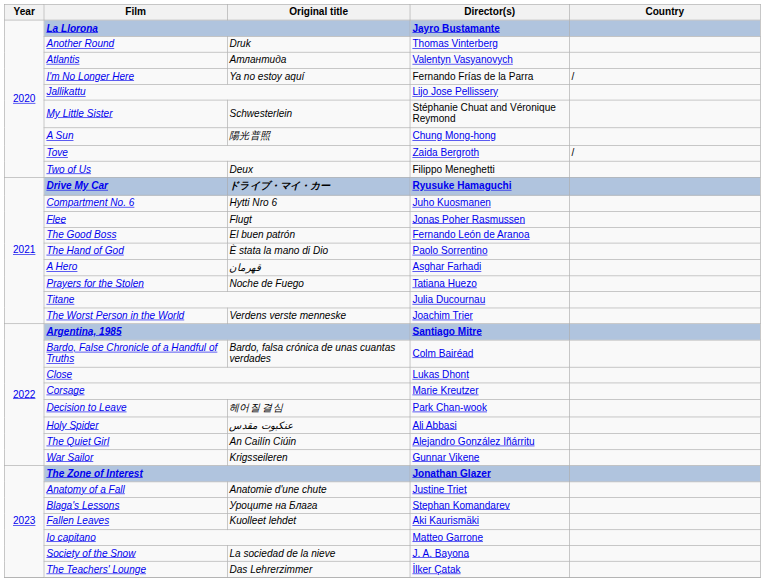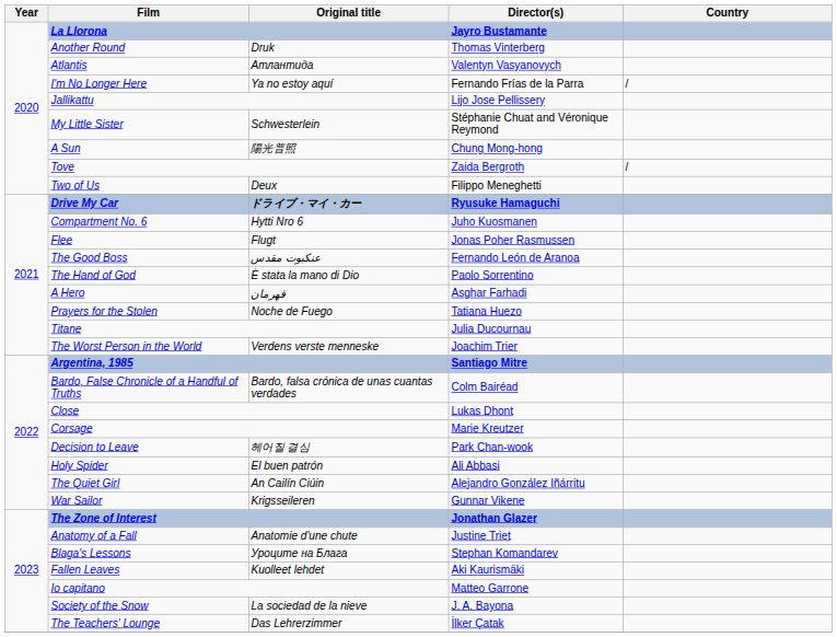 <table class="wikitable" style="width:95%;" cellpadding="5">
 <tr>
 <th style="width:5%;">Year</th>
 <th style="width:23%;">Film</th>
 <th style="width:23%;">Original title</th>
 <th style="width:20%;">Director(s)</th>
 <th style="width:24%;">Country</th>
 </tr>
 <tr>
 <td rowspan="9" style="text-align:center;"><a href='#'>2020</a><br></td>
 <td style="background:#B0C4DE;" colspan="2"><strong><em><a href='#'>La Llorona</a></em></strong></td>
 <td style="background:#B0C4DE;"><strong><a href='#'>Jayro Bustamante</a></strong></td>
 <td style="background:#B0C4DE;"><strong></strong></td>
 </tr>
 <tr>
 <td><em><a href='#'>Another Round</a></em></td>
 <td><em>Druk</em></td>
 <td><a href='#'>Thomas Vinterberg</a></td>
 <td></td>
 </tr>
 <tr>
 <td><em><a href='#'>Atlantis</a></em></td>
 <td><em>Атлантида</em></td>
 <td><a href='#'>Valentyn Vasyanovych</a></td>
 <td></td>
 </tr>
 <tr>
 <td><em><a href='#'>I'm No Longer Here</a></em></td>
 <td><em>Ya no estoy aquí</em></td>
 <td>Fernando Frías de la Parra</td>
 <td> / </td>
 </tr>
 <tr>
 <td colspan="2"><em><a href='#'>Jallikattu</a></em></td>
 <td><a href='#'>Lijo Jose Pellissery</a></td>
 <td></td>
 </tr>
 <tr>
 <td><em><a href='#'>My Little Sister</a></em></td>
 <td><em>Schwesterlein</em></td>
 <td>Stéphanie Chuat and Véronique Reymond</td>
 <td></td>
 </tr>
 <tr>
 <td><em><a href='#'>A Sun</a></em></td>
 <td><em> 陽光普照</em></td>
 <td><a href='#'>Chung Mong-hong</a></td>
 <td></td>
 </tr>
 <tr>
 <td colspan=2><em><a href='#'>Tove</a></em></td>
 <td><a href='#'>Zaida Bergroth</a></td>
 <td> / </td>
 </tr>
 <tr>
 <td><em><a href='#'>Two of Us</a></em></td>
 <td><em>Deux</em></td>
 <td>Filippo Meneghetti</td>
 <td></td>
 </tr>
 <tr>
 <td rowspan="9" style="text-align:center;"><a href='#'>2021</a><br></td>
 <td style="background:#B0C4DE;"><strong><em><a href='#'>Drive My Car</a></em></strong></td>
 <td style="background:#B0C4DE;"><strong><em>ドライブ・マイ・カー</em></strong></td>
 <td style="background:#B0C4DE;"><strong><a href='#'>Ryusuke Hamaguchi</a></strong></td>
 <td style="background:#B0C4DE;"><strong></strong></td>
 </tr>
 <tr>
 <td><em><a href='#'>Compartment No. 6</a></em></td>
 <td><em>Hytti Nro 6</em></td>
 <td><a href='#'>Juho Kuosmanen</a></td>
 <td></td>
 </tr>
 <tr>
 <td><em><a href='#'>Flee</a></em></td>
 <td><em>Flugt</em></td>
 <td><a href='#'>Jonas Poher Rasmussen</a></td>
 <td></td>
 </tr>
 <tr>
 <td><em><a href='#'>The Good Boss</a></em></td>
-<td><em>El buen patrón</em></td>
+<td><em>عنکبوت مقدس</em></td>
 <td><a href='#'>Fernando León de Aranoa</a></td>
 <td></td>
 </tr>
 <tr>
 <td><em><a href='#'>The Hand of God</a></em></td>
 <td><em>È stata la mano di Dio</em></td>
 <td><a href='#'>Paolo Sorrentino</a></td>
 <td></td>
 </tr>
 <tr>
 <td><em><a href='#'>A Hero</a></em></td>
 <td><em>قهرمان</em></td>
 <td><a href='#'>Asghar Farhadi</a></td>
 <td></td>
 </tr>
 <tr>
 <td><em><a href='#'>Prayers for the Stolen</a></em></td>
 <td><em>Noche de Fuego</em></td>
 <td><a href='#'>Tatiana Huezo</a></td>
 <td></td>
 </tr>
 <tr>
 <td colspan=2><em><a href='#'>Titane</a></em></td>
 <td><a href='#'>Julia Ducournau</a></td>
 <td></td>
 </tr>
 <tr>
 <td><em><a href='#'>The Worst Person in the World</a></em></td>
 <td><em>Verdens verste menneske</em></td>
 <td><a href='#'>Joachim Trier</a></td>
 <td></td>
 </tr>
 <tr>
 <td rowspan="8" style="text-align:center;"><a href='#'>2022</a><br></td>
 <td colspan="2" style="background:#B0C4DE;"><strong><em><a href='#'>Argentina, 1985</a></em></strong></td>
 <td style="background:#B0C4DE;"><strong><a href='#'>Santiago Mitre</a></strong></td>
 <td style="background:#B0C4DE;"><strong></strong></td>
 </tr>
 <tr>
 <td><em><a href='#'>Bardo, False Chronicle of a Handful of Truths</a></em></td>
 <td><em>Bardo, falsa crónica de unas cuantas verdades</em></td>
 <td><a href='#'>Colm Bairéad</a></td>
 <td></td>
 </tr>
 <tr>
 <td colspan="2"><em><a href='#'>Close</a></em></td>
 <td><a href='#'>Lukas Dhont</a></td>
 <td></td>
 </tr>
 <tr>
 <td colspan="2"><em><a href='#'>Corsage</a></em></td>
 <td><a href='#'>Marie Kreutzer</a></td>
 <td></td>
 </tr>
 <tr>
 <td><em><a href='#'>Decision to Leave</a></em></td>
 <td><em>헤어질 결심</em></td>
 <td><a href='#'>Park Chan-wook</a></td>
 <td></td>
 </tr>
 <tr>
 <td><em><a href='#'>Holy Spider</a></em></td>
-<td><em>عنکبوت مقدس</em></td>
+<td><em>El buen patrón</em></td>
 <td><a href='#'>Ali Abbasi</a></td>
 <td></td>
 </tr>
 <tr>
 <td><em><a href='#'>The Quiet Girl</a></em></td>
 <td><em>An Cailín Ciúin</em></td>
 <td><a href='#'>Alejandro González Iñárritu</a></td>
 <td></td>
 </tr>
 <tr>
 <td><em><a href='#'>War Sailor</a></em></td>
 <td><em>Krigsseileren</em></td>
 <td><a href='#'>Gunnar Vikene</a></td>
 <td></td>
 </tr>
 <tr>
 <td rowspan="7" style="text-align:center;"><a href='#'>2023</a><br></td>
 <td colspan="2" style="background:#B0C4DE;"><strong><em><a href='#'>The Zone of Interest</a></em></strong></td>
 <td style="background:#B0C4DE;"><strong><a href='#'>Jonathan Glazer</a></strong></td>
 <td style="background:#B0C4DE;"><strong></strong></td>
 </tr>
 <tr>
 <td><em><a href='#'>Anatomy of a Fall</a></em></td>
 <td><em>Anatomie d'une chute</em></td>
 <td><a href='#'>Justine Triet</a></td>
 <td></td>
 </tr>
 <tr>
 <td><em><a href='#'>Blaga's Lessons</a></em></td>
 <td><em>Уроците на Блага</em></td>
 <td><a href='#'>Stephan Komandarev</a></td>
 <td></td>
 </tr>
 <tr>
 <td><em><a href='#'>Fallen Leaves</a></em></td>
 <td><em>Kuolleet lehdet</em></td>
 <td><a href='#'>Aki Kaurismäki</a></td>
 <td></td>
 </tr>
 <tr>
 <td colspan="2"><em><a href='#'>Io capitano</a></em></td>
 <td><a href='#'>Matteo Garrone</a></td>
 <td></td>
 </tr>
 <tr>
 <td><em><a href='#'>Society of the Snow</a></em></td>
 <td><em>La sociedad de la nieve</em></td>
 <td><a href='#'>J. A. Bayona</a></td>
 <td></td>
 </tr>
 <tr>
 <td><em><a href='#'>The Teachers' Lounge</a></em></td>
 <td><em>Das Lehrerzimmer</em></td>
 <td><a href='#'>İlker Çatak</a></td>
 <td></td>
 </tr>
 <tr>
 </tr>
 </table>
